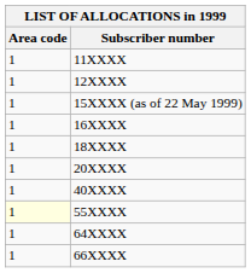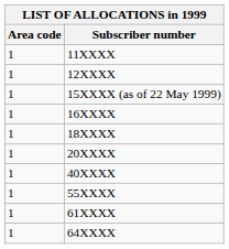 <table class="wikitable">
 <tr>
 <th colspan="2">LIST OF ALLOCATIONS in 1999</th>
 </tr>
 <tr>
 <th>Area code</th>
 <th>Subscriber number</th>
 </tr>
 <tr>
 <td>1</td>
 <td>11XXXX</td>
 </tr>
 <tr>
 <td>1</td>
 <td>12XXXX</td>
 </tr>
 <tr>
 <td>1</td>
 <td>15XXXX (as of 22 May 1999)</td>
 </tr>
 <tr>
 <td>1</td>
 <td>16XXXX</td>
 </tr>
 <tr>
 <td>1</td>
 <td>18XXXX</td>
 </tr>
 <tr>
 <td>1</td>
 <td>20XXXX</td>
 </tr>
 <tr>
 <td>1</td>
 <td>40XXXX</td>
 </tr>
 <tr>
-<td style="background: lightyellow;">1</td>
+<td>1</td>
 <td>55XXXX</td>
+</tr>
+<tr>
+<td>1</td>
+<td>61XXXX</td>
 </tr>
 <tr>
 <td>1</td>
 <td>64XXXX</td>
 </tr>
-<tr>
-<td>1</td>
-<td>66XXXX</td>
-</tr>
 </table>
